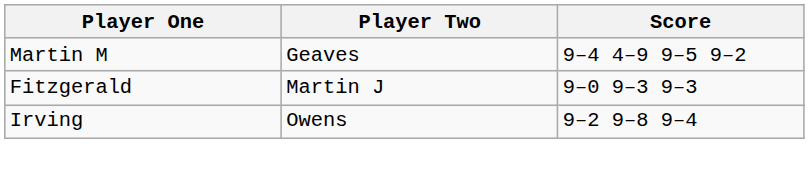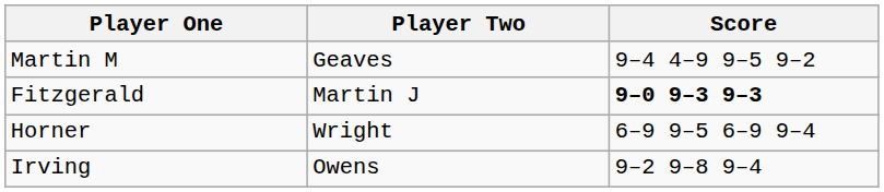 <table class="wikitable">
 <tr>
 <th width=170>Player One</th>
 <th width=170>Player Two</th>
 <th width=150>Score</th>
 </tr>
 <tr>
 <td> Martin M</td>
 <td> Geaves</td>
 <td>9–4 4–9 9–5 9–2</td>
 </tr>
 <tr>
 <td> Fitzgerald</td>
 <td> Martin J</td>
-<td>9–0 9–3 9–3</td>
+<td><strong>9–0 9–3 9–3</strong></td>
+</tr>
+<tr>
+<td> Horner</td>
+<td> Wright</td>
+<td>6–9 9–5 6–9 9–4</td>
 </tr>
 <tr>
 <td> Irving</td>
 <td> Owens</td>
 <td>9–2 9–8 9–4</td>
 </tr>
 </table>
